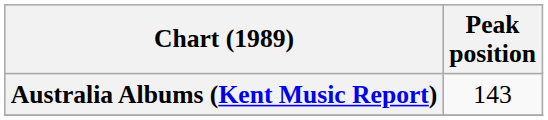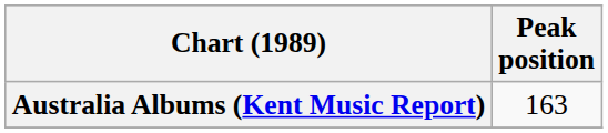 <table class="wikitable plainrowheaders sortable">
 <tr>
 <th>Chart (1989)</th>
 <th>Peak<br>position</th>
 </tr>
 <tr>
 <th scope="row">Australia Albums (<a href='#'>Kent Music Report</a>)</th>
-<td align="center">143</td>
+<td align="center">163</td>
 </tr>
 <tr>
 </tr>
 <tr>
 </tr>
 <tr>
 </tr>
 </table>
